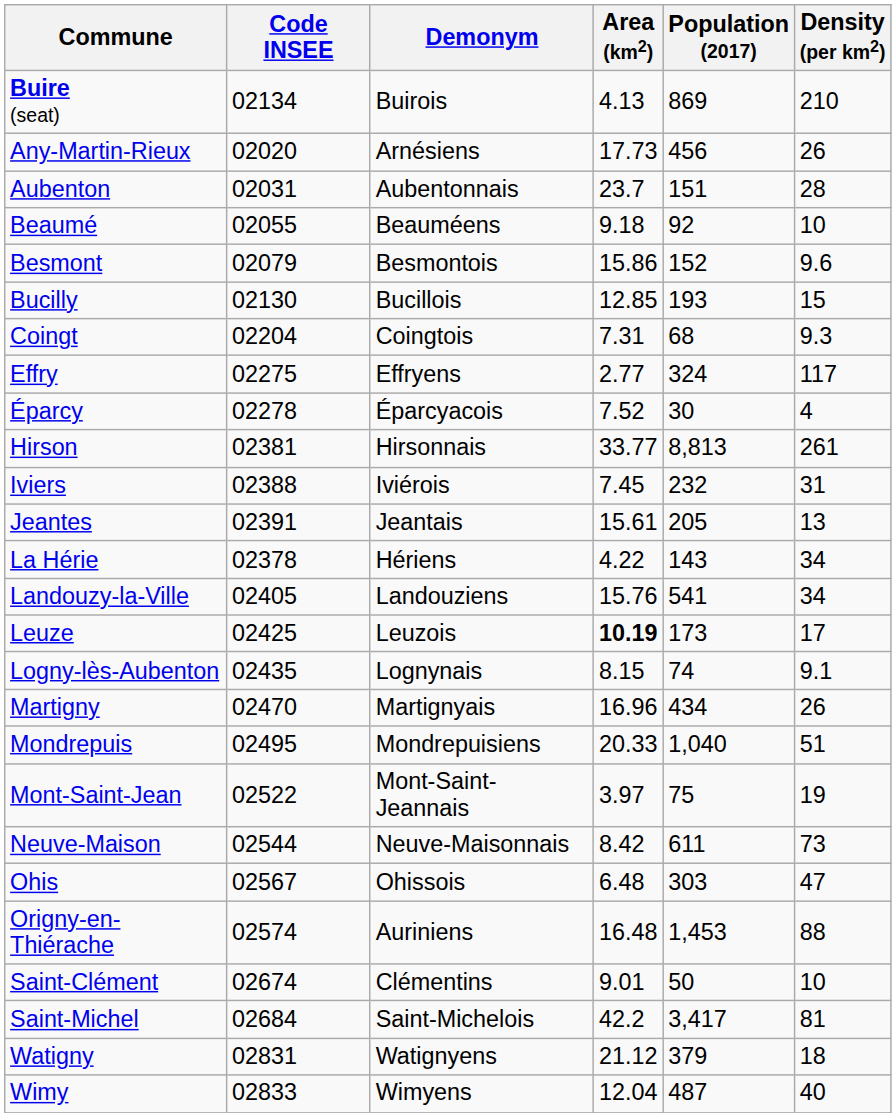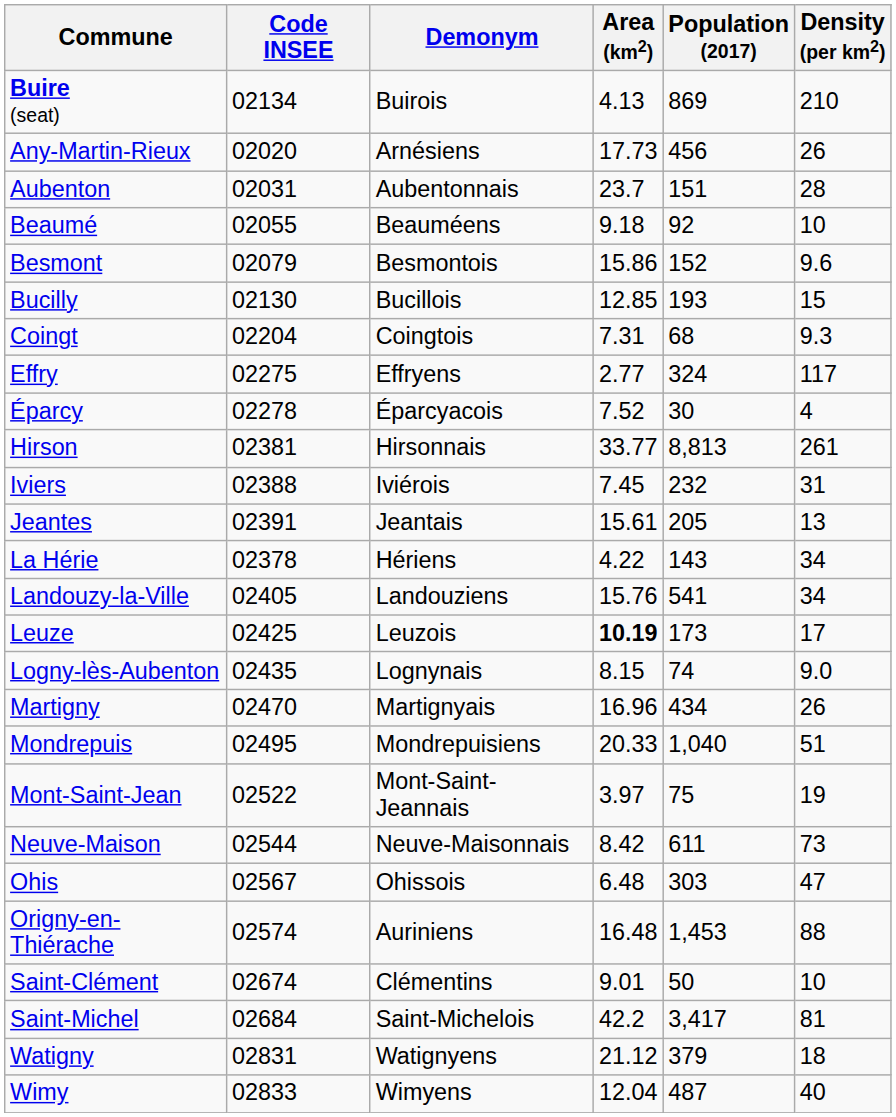 <table class="wikitable">
 <tr>
 <th>Commune</th>
 <th><a href='#'>Code INSEE</a></th>
 <th><a href='#'>Demonym</a></th>
 <th>Area<br><small>(km<sup>2</sup>)</small></th>
 <th>Population<br><small>(2017)</small></th>
 <th>Density<br><small>(per km<sup>2</sup>)</small></th>
 </tr>
 <tr>
 <td><strong><a href='#'>Buire</a></strong><br><small>(seat)</small></td>
 <td>02134</td>
 <td>Buirois</td>
 <td>4.13</td>
 <td>869</td>
 <td>210</td>
 </tr>
 <tr>
 <td><a href='#'>Any-Martin-Rieux</a></td>
 <td>02020</td>
 <td>Arnésiens</td>
 <td>17.73</td>
 <td>456</td>
 <td>26</td>
 </tr>
 <tr>
 <td><a href='#'>Aubenton</a></td>
 <td>02031</td>
 <td>Aubentonnais</td>
 <td>23.7</td>
 <td>151</td>
 <td>28</td>
 </tr>
 <tr>
 <td><a href='#'>Beaumé</a></td>
 <td>02055</td>
 <td>Beauméens</td>
 <td>9.18</td>
 <td>92</td>
 <td>10</td>
 </tr>
 <tr>
 <td><a href='#'>Besmont</a></td>
 <td>02079</td>
 <td>Besmontois</td>
 <td>15.86</td>
 <td>152</td>
 <td>9.6</td>
 </tr>
 <tr>
 <td><a href='#'>Bucilly</a></td>
 <td>02130</td>
 <td>Bucillois</td>
 <td>12.85</td>
 <td>193</td>
 <td>15</td>
 </tr>
 <tr>
 <td><a href='#'>Coingt</a></td>
 <td>02204</td>
 <td>Coingtois</td>
 <td>7.31</td>
 <td>68</td>
 <td>9.3</td>
 </tr>
 <tr>
 <td><a href='#'>Effry</a></td>
 <td>02275</td>
 <td>Effryens</td>
 <td>2.77</td>
 <td>324</td>
 <td>117</td>
 </tr>
 <tr>
 <td><a href='#'>Éparcy</a></td>
 <td>02278</td>
 <td>Éparcyacois</td>
 <td>7.52</td>
 <td>30</td>
 <td>4</td>
 </tr>
 <tr>
 <td><a href='#'>Hirson</a></td>
 <td>02381</td>
 <td>Hirsonnais</td>
 <td>33.77</td>
 <td>8,813</td>
 <td>261</td>
 </tr>
 <tr>
 <td><a href='#'>Iviers</a></td>
 <td>02388</td>
 <td>Iviérois</td>
 <td>7.45</td>
 <td>232</td>
 <td>31</td>
 </tr>
 <tr>
 <td><a href='#'>Jeantes</a></td>
 <td>02391</td>
 <td>Jeantais</td>
 <td>15.61</td>
 <td>205</td>
 <td>13</td>
 </tr>
 <tr>
 <td><a href='#'>La Hérie</a></td>
 <td>02378</td>
 <td>Hériens</td>
 <td>4.22</td>
 <td>143</td>
 <td>34</td>
 </tr>
 <tr>
 <td><a href='#'>Landouzy-la-Ville</a></td>
 <td>02405</td>
 <td>Landouziens</td>
 <td>15.76</td>
 <td>541</td>
 <td>34</td>
 </tr>
 <tr>
 <td><a href='#'>Leuze</a></td>
 <td>02425</td>
 <td>Leuzois</td>
 <td><strong>10.19</strong></td>
 <td>173</td>
 <td>17</td>
 </tr>
 <tr>
 <td><a href='#'>Logny-lès-Aubenton</a></td>
 <td>02435</td>
 <td>Lognynais</td>
 <td>8.15</td>
 <td>74</td>
-<td>9.1</td>
+<td>9.0</td>
 </tr>
 <tr>
 <td><a href='#'>Martigny</a></td>
 <td>02470</td>
 <td>Martignyais</td>
 <td>16.96</td>
 <td>434</td>
 <td>26</td>
 </tr>
 <tr>
 <td><a href='#'>Mondrepuis</a></td>
 <td>02495</td>
 <td>Mondrepuisiens</td>
 <td>20.33</td>
 <td>1,040</td>
 <td>51</td>
 </tr>
 <tr>
 <td><a href='#'>Mont-Saint-Jean</a></td>
 <td>02522</td>
 <td>Mont-Saint-Jeannais</td>
 <td>3.97</td>
 <td>75</td>
 <td>19</td>
 </tr>
 <tr>
 <td><a href='#'>Neuve-Maison</a></td>
 <td>02544</td>
 <td>Neuve-Maisonnais</td>
 <td>8.42</td>
 <td>611</td>
 <td>73</td>
 </tr>
 <tr>
 <td><a href='#'>Ohis</a></td>
 <td>02567</td>
 <td>Ohissois</td>
 <td>6.48</td>
 <td>303</td>
 <td>47</td>
 </tr>
 <tr>
 <td><a href='#'>Origny-en-Thiérache</a></td>
 <td>02574</td>
 <td>Auriniens</td>
 <td>16.48</td>
 <td>1,453</td>
 <td>88</td>
 </tr>
 <tr>
 <td><a href='#'>Saint-Clément</a></td>
 <td>02674</td>
 <td>Clémentins</td>
 <td>9.01</td>
 <td>50</td>
 <td>10</td>
 </tr>
 <tr>
 <td><a href='#'>Saint-Michel</a></td>
 <td>02684</td>
 <td>Saint-Michelois</td>
 <td>42.2</td>
 <td>3,417</td>
 <td>81</td>
 </tr>
 <tr>
 <td><a href='#'>Watigny</a></td>
 <td>02831</td>
 <td>Watignyens</td>
 <td>21.12</td>
 <td>379</td>
 <td>18</td>
 </tr>
 <tr>
 <td><a href='#'>Wimy</a></td>
 <td>02833</td>
 <td>Wimyens</td>
 <td>12.04</td>
 <td>487</td>
 <td>40</td>
 </tr>
 </table>
